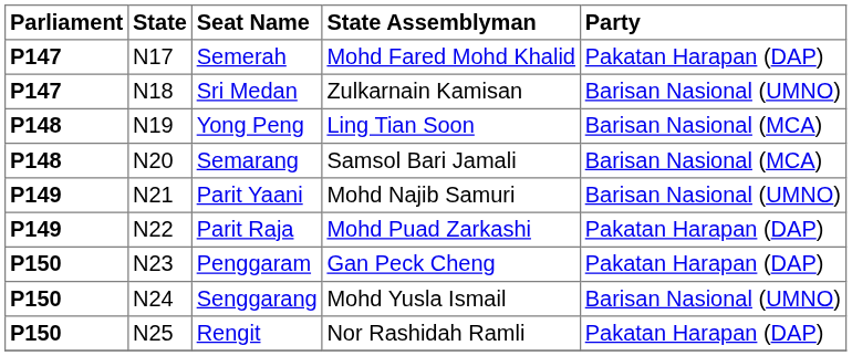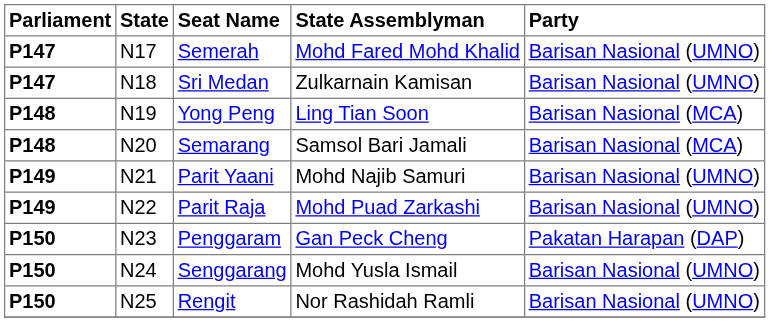 <table class="toccolours sortable" cellpadding="3" border="1" style="border-collapse:collapse; text-align: left;">
 <tr>
 <th align="center">Parliament</th>
 <th>State</th>
 <th>Seat Name</th>
 <th>State Assemblyman</th>
 <th>Party</th>
 </tr>
 <tr>
 <th align="left">P147</th>
 <td>N17</td>
 <td><a href='#'>Semerah</a></td>
 <td><a href='#'>Mohd Fared Mohd Khalid</a></td>
-<td><a href='#'>Pakatan Harapan</a> (<a href='#'>DAP</a>)</td>
+<td><a href='#'>Barisan Nasional</a> (<a href='#'>UMNO</a>)</td>
 </tr>
 <tr>
 <th>P147</th>
 <td>N18</td>
 <td><a href='#'>Sri Medan</a></td>
 <td>Zulkarnain Kamisan</td>
 <td><a href='#'>Barisan Nasional</a> (<a href='#'>UMNO</a>)</td>
 </tr>
 <tr>
 <th>P148</th>
 <td>N19</td>
 <td><a href='#'>Yong Peng</a></td>
 <td><a href='#'>Ling Tian Soon</a></td>
 <td><a href='#'>Barisan Nasional</a> (<a href='#'>MCA</a>)</td>
 </tr>
 <tr>
 <th>P148</th>
 <td>N20</td>
 <td><a href='#'>Semarang</a></td>
 <td>Samsol Bari Jamali</td>
 <td><a href='#'>Barisan Nasional</a> (<a href='#'>MCA</a>)</td>
 </tr>
 <tr>
 <th>P149</th>
 <td>N21</td>
 <td><a href='#'>Parit Yaani</a></td>
 <td>Mohd Najib Samuri</td>
 <td><a href='#'>Barisan Nasional</a> (<a href='#'>UMNO</a>)</td>
 </tr>
 <tr>
 <th>P149</th>
 <td>N22</td>
 <td><a href='#'>Parit Raja</a></td>
 <td><a href='#'>Mohd Puad Zarkashi</a></td>
-<td><a href='#'>Pakatan Harapan</a> (<a href='#'>DAP</a>)</td>
+<td><a href='#'>Barisan Nasional</a> (<a href='#'>UMNO</a>)</td>
 </tr>
 <tr>
 <th>P150</th>
 <td>N23</td>
 <td><a href='#'>Penggaram</a></td>
 <td><a href='#'>Gan Peck Cheng</a></td>
 <td><a href='#'>Pakatan Harapan</a> (<a href='#'>DAP</a>)</td>
 </tr>
 <tr>
 <th>P150</th>
 <td>N24</td>
 <td><a href='#'>Senggarang</a></td>
 <td>Mohd Yusla Ismail</td>
 <td><a href='#'>Barisan Nasional</a> (<a href='#'>UMNO</a>)</td>
 </tr>
 <tr>
 <th>P150</th>
 <td>N25</td>
 <td><a href='#'>Rengit</a></td>
 <td>Nor Rashidah Ramli</td>
-<td><a href='#'>Pakatan Harapan</a> (<a href='#'>DAP</a>)</td>
+<td><a href='#'>Barisan Nasional</a> (<a href='#'>UMNO</a>)</td>
 </tr>
 <tr>
 </tr>
 </table>
